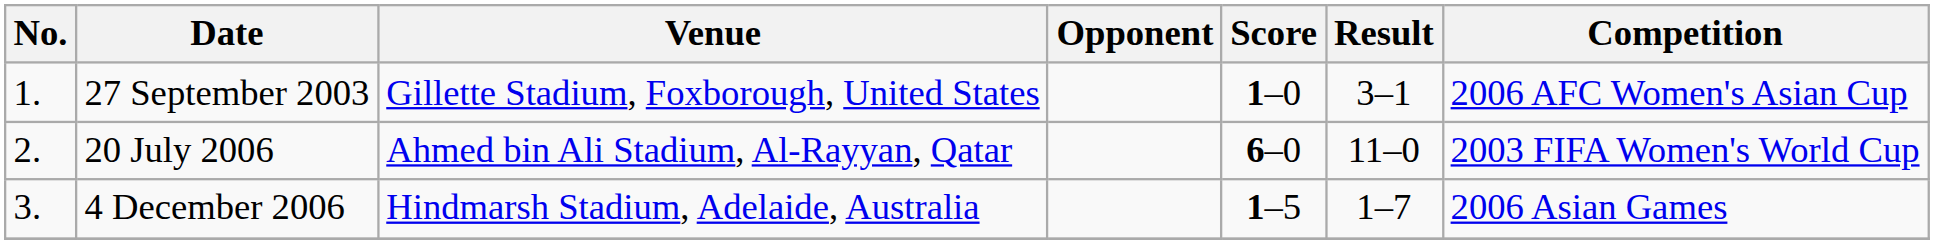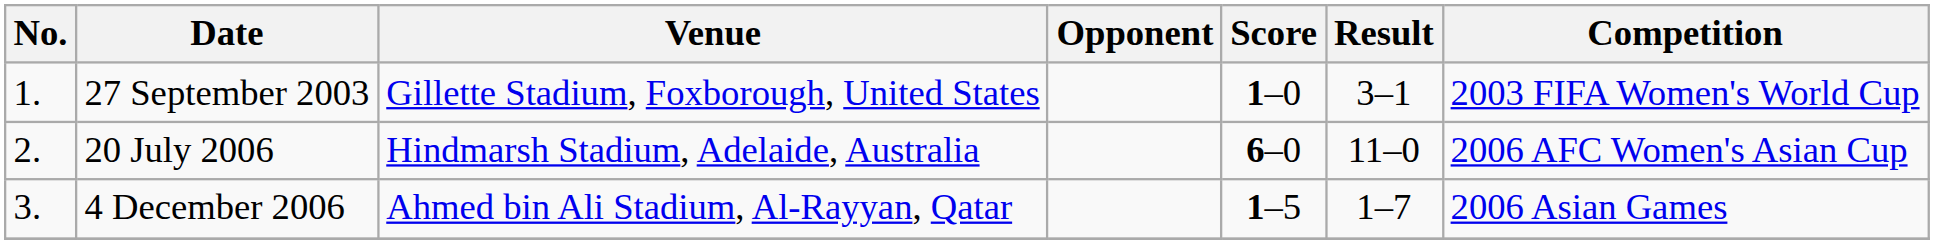 <table class="wikitable">
 <tr>
 <th>No.</th>
 <th>Date</th>
 <th>Venue</th>
 <th>Opponent</th>
 <th>Score</th>
 <th>Result</th>
 <th>Competition</th>
 </tr>
 <tr>
 <td>1.</td>
 <td>27 September 2003</td>
 <td><a href='#'>Gillette Stadium</a>, <a href='#'>Foxborough</a>, <a href='#'>United States</a></td>
 <td></td>
 <td align=center><strong>1</strong>–0</td>
 <td align=center>3–1</td>
-<td><a href='#'>2006 AFC Women's Asian Cup</a></td>
+<td><a href='#'>2003 FIFA Women's World Cup</a></td>
 </tr>
 <tr>
 <td>2.</td>
 <td>20 July 2006</td>
-<td><a href='#'>Ahmed bin Ali Stadium</a>, <a href='#'>Al-Rayyan</a>, <a href='#'>Qatar</a></td>
+<td><a href='#'>Hindmarsh Stadium</a>, <a href='#'>Adelaide</a>, <a href='#'>Australia</a></td>
 <td></td>
 <td align=center><strong>6</strong>–0</td>
 <td align=center>11–0</td>
-<td><a href='#'>2003 FIFA Women's World Cup</a></td>
+<td><a href='#'>2006 AFC Women's Asian Cup</a></td>
 </tr>
 <tr>
 <td>3.</td>
 <td>4 December 2006</td>
-<td><a href='#'>Hindmarsh Stadium</a>, <a href='#'>Adelaide</a>, <a href='#'>Australia</a></td>
+<td><a href='#'>Ahmed bin Ali Stadium</a>, <a href='#'>Al-Rayyan</a>, <a href='#'>Qatar</a></td>
 <td></td>
 <td align=center><strong>1</strong>–5</td>
 <td align=center>1–7</td>
 <td><a href='#'>2006 Asian Games</a></td>
 </tr>
 <tr>
 </tr>
 </table>
